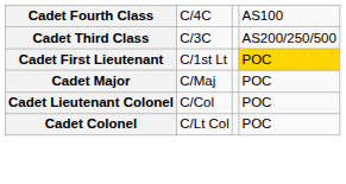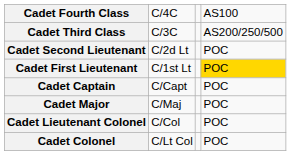 <table class="wikitable">
 <tr>
 <th>Cadet Fourth Class</th>
 <td>C/4C</td>
 <td></td>
 <td>AS100</td>
 </tr>
 <tr>
 <th>Cadet Third Class</th>
 <td>C/3C</td>
 <td></td>
 <td>AS200/250/500</td>
 </tr>
 <tr>
+<th>Cadet Second Lieutenant</th>
+<td>C/2d Lt</td>
+<td></td>
+<td>POC</td>
+</tr>
+<tr>
 <th>Cadet First Lieutenant</th>
 <td>C/1st Lt</td>
 <td></td>
 <td style="background: gold;">POC</td>
+</tr>
+<tr>
+<th>Cadet Captain</th>
+<td>C/Capt</td>
+<td></td>
+<td>POC</td>
 </tr>
 <tr>
 <th>Cadet Major</th>
 <td>C/Maj</td>
 <td></td>
 <td>POC</td>
 </tr>
 <tr>
 <th>Cadet Lieutenant Colonel</th>
 <td>C/Col</td>
 <td></td>
 <td>POC</td>
 </tr>
 <tr>
 <th>Cadet Colonel</th>
 <td>C/Lt Col</td>
 <td></td>
 <td>POC</td>
 </tr>
 </table>
